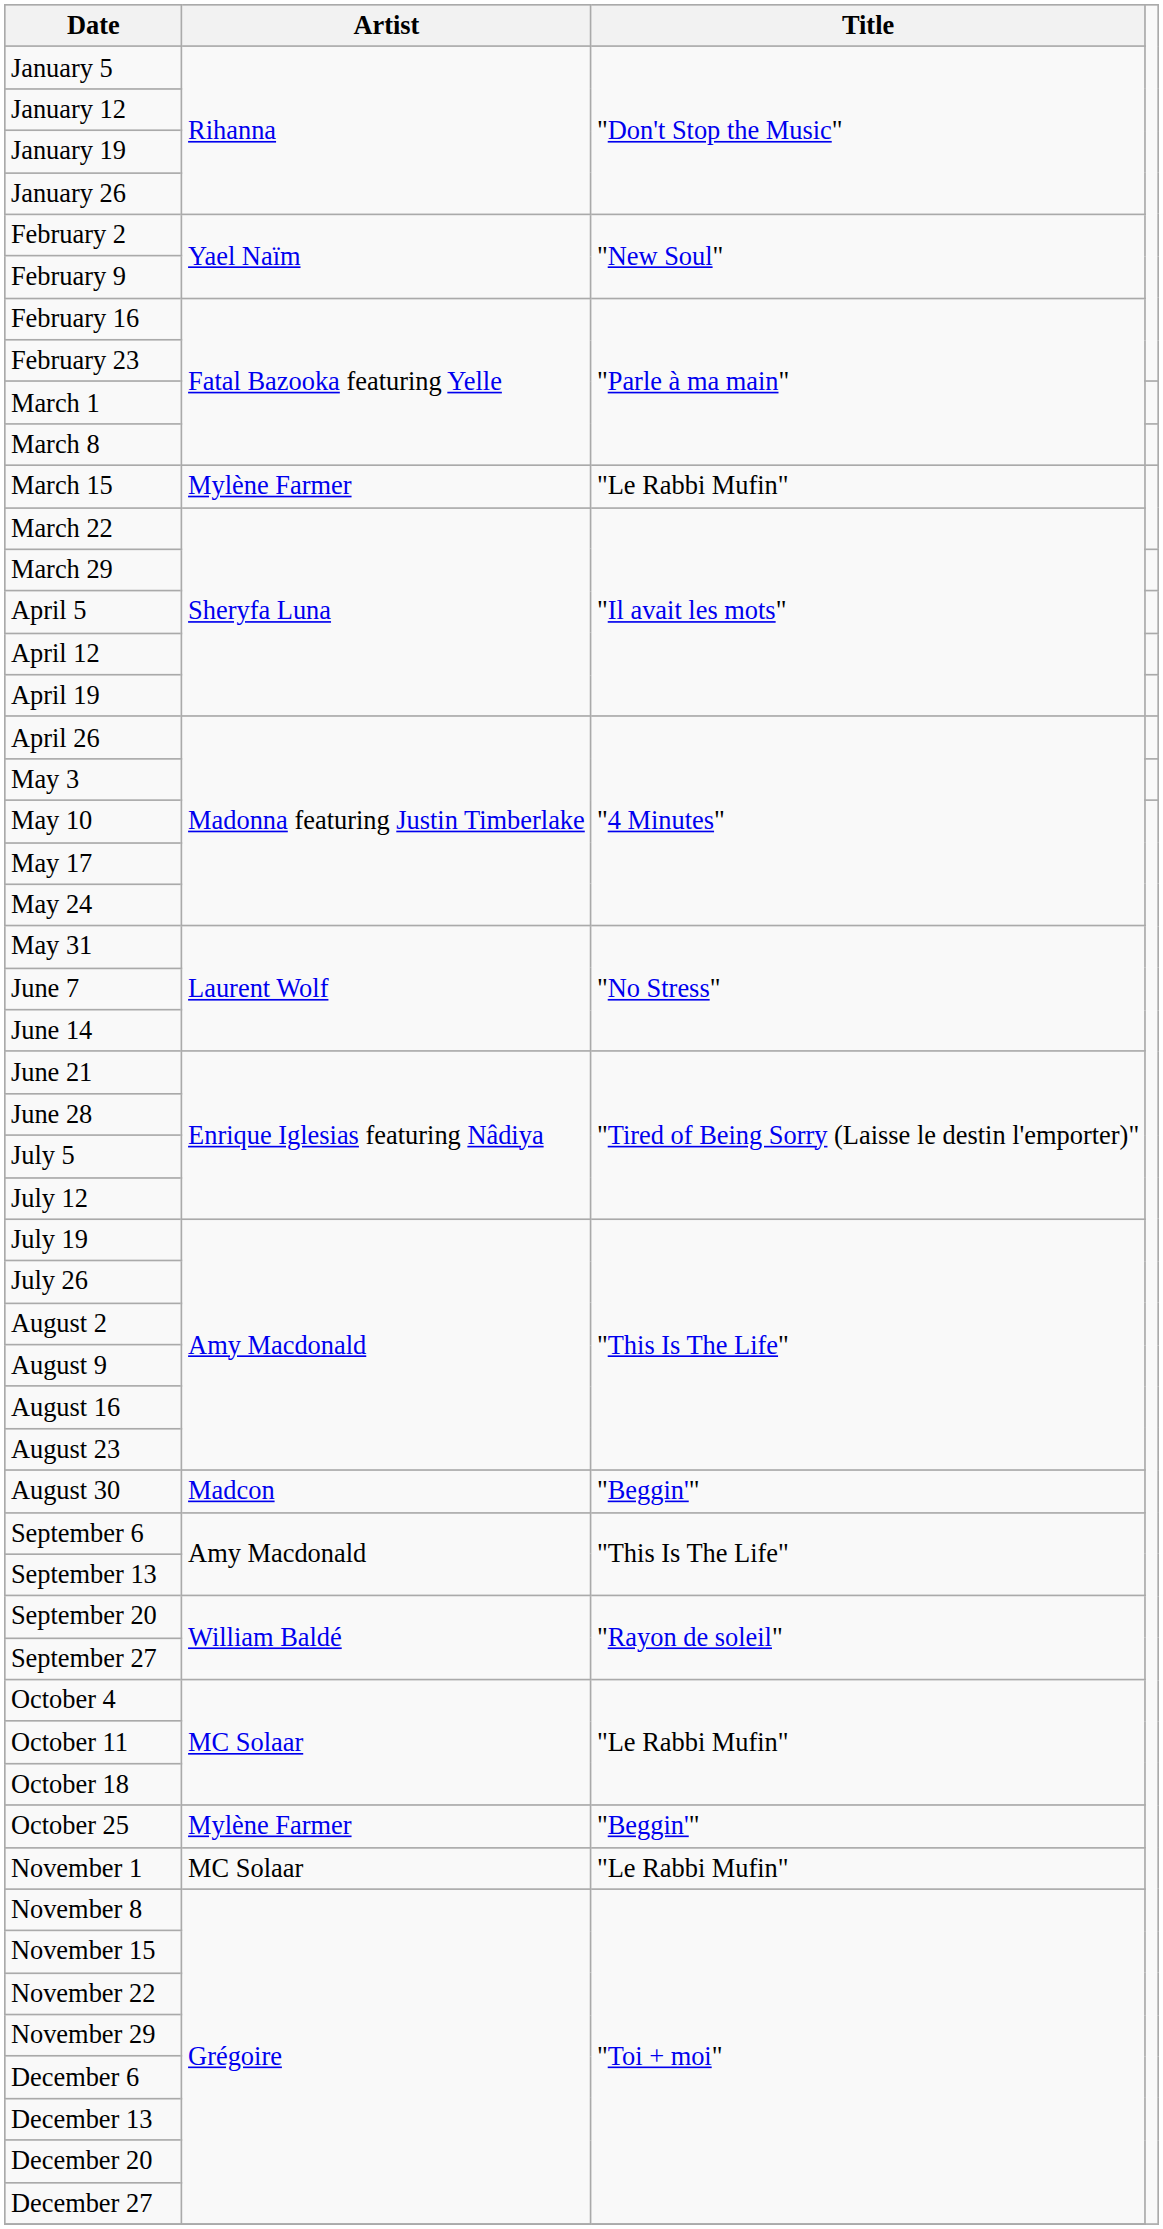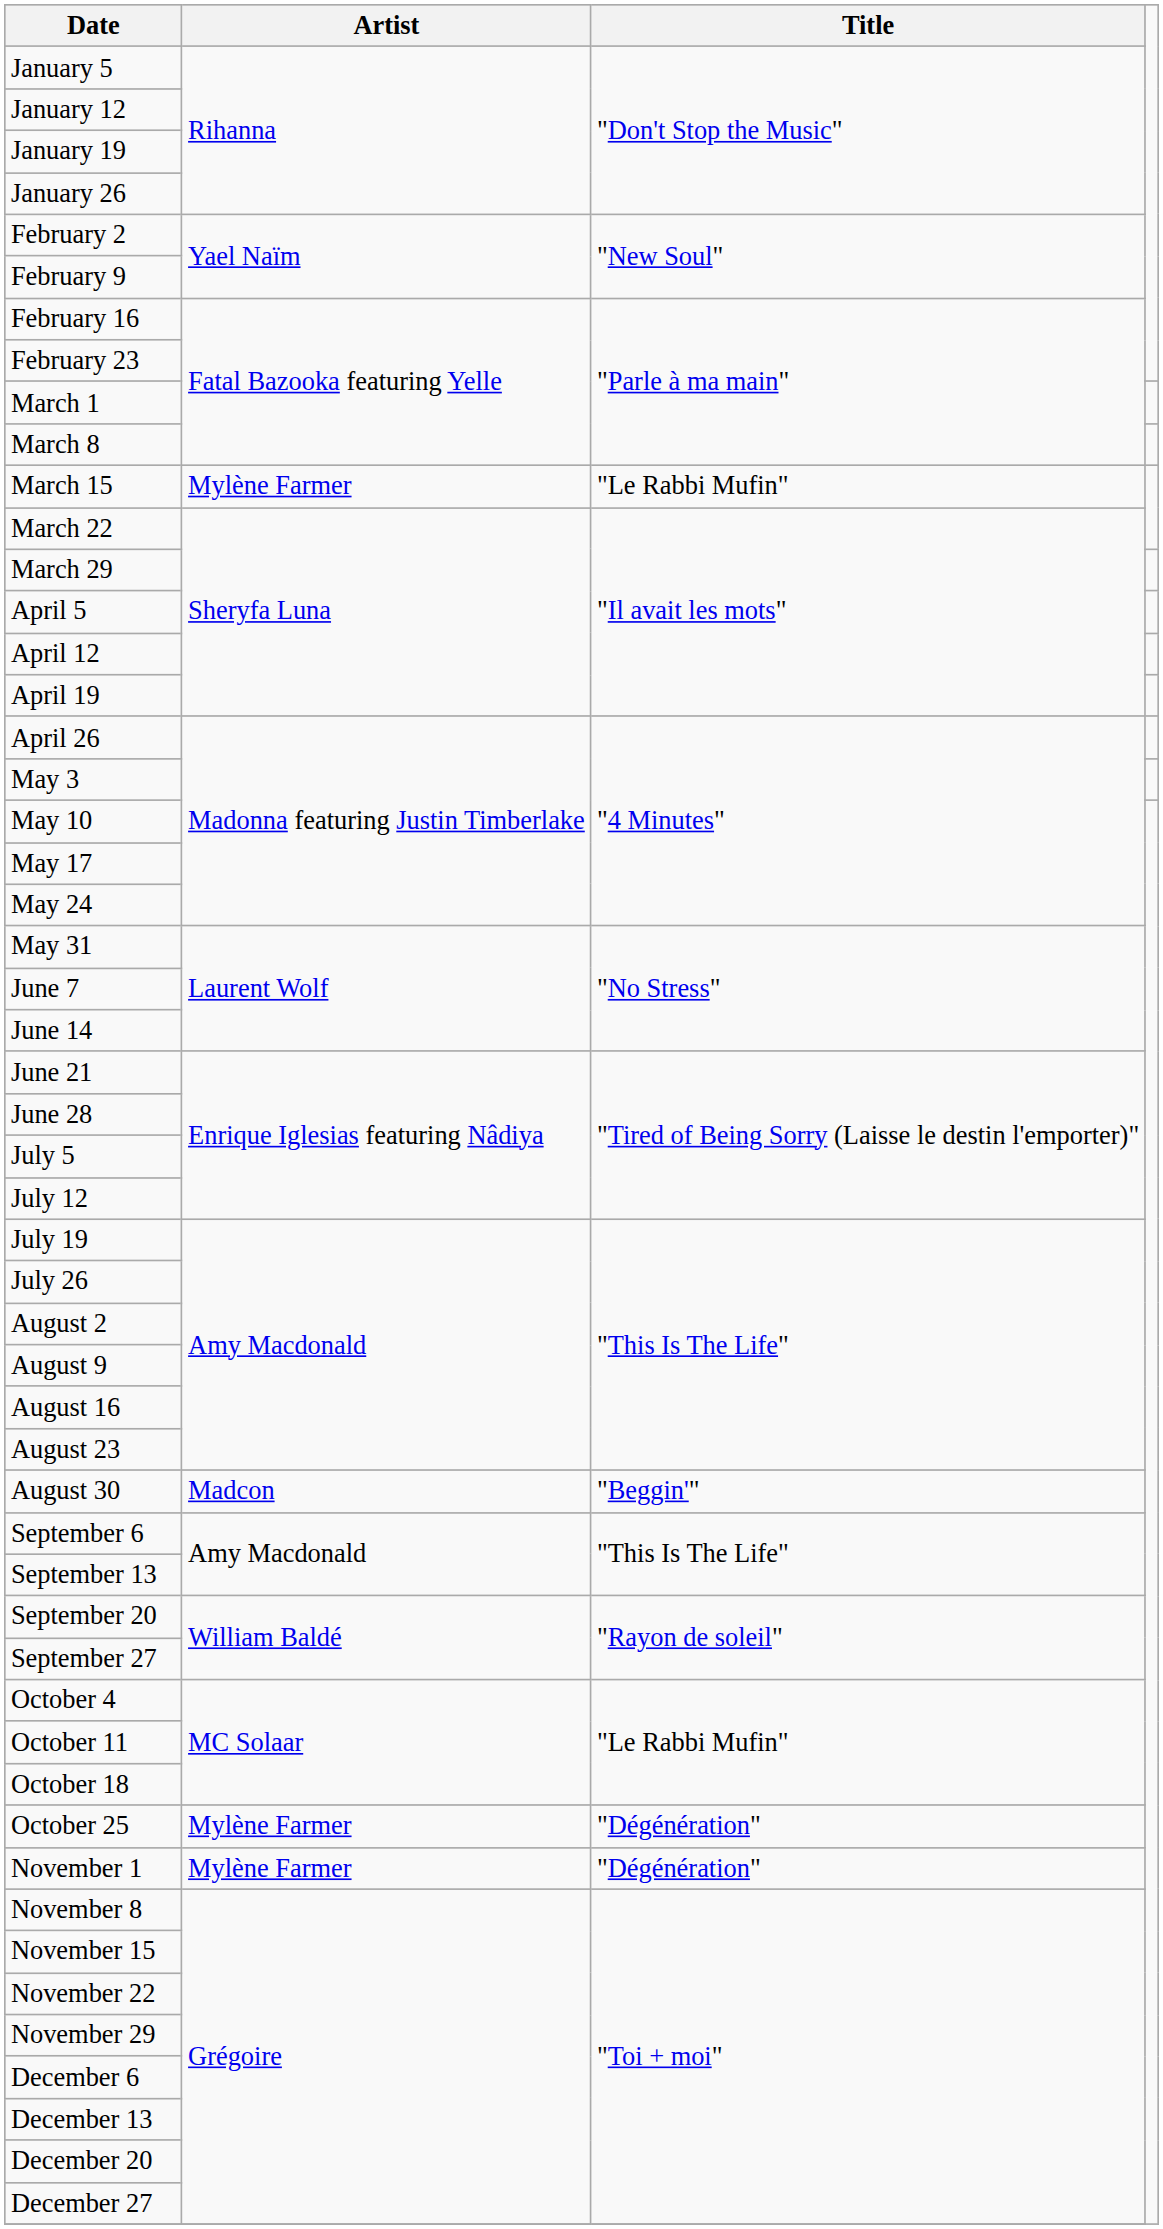 <table class="wikitable">
 <tr>
 <th width="100px">Date</th>
 <th>Artist</th>
 <th>Title</th>
 </tr>
 <tr>
 <td>January 5</td>
 <td rowspan="4"><a href='#'>Rihanna</a></td>
 <td rowspan="4">"<a href='#'>Don't Stop the Music</a>"</td>
 </tr>
 <tr>
 <td>January 12</td>
 </tr>
 <tr>
 <td>January 19</td>
 </tr>
 <tr>
 <td>January 26</td>
 </tr>
 <tr>
 <td>February 2</td>
 <td rowspan="2"><a href='#'>Yael Naïm</a></td>
 <td rowspan="2">"<a href='#'>New Soul</a>"</td>
 </tr>
 <tr>
 <td>February 9</td>
 </tr>
 <tr>
 <td>February 16</td>
 <td rowspan="4"><a href='#'>Fatal Bazooka</a> featuring <a href='#'>Yelle</a></td>
 <td rowspan="4">"<a href='#'>Parle à ma main</a>"</td>
 </tr>
 <tr>
 <td>February 23</td>
 </tr>
 <tr>
 <td>March 1</td>
 <td></td>
 </tr>
 <tr>
 <td>March 8</td>
 <td></td>
 </tr>
 <tr>
 <td>March 15</td>
 <td><a href='#'>Mylène Farmer</a></td>
 <td>"Le Rabbi Mufin"</td>
 </tr>
 <tr>
 <td>March 22</td>
 <td rowspan="5"><a href='#'>Sheryfa Luna</a></td>
 <td rowspan="5">"<a href='#'>Il avait les mots</a>"</td>
 </tr>
 <tr>
 <td>March 29</td>
 <td></td>
 </tr>
 <tr>
 <td>April 5</td>
 <td></td>
 </tr>
 <tr>
 <td>April 12</td>
 <td></td>
 </tr>
 <tr>
 <td>April 19</td>
 <td></td>
 </tr>
 <tr>
 <td>April 26</td>
 <td rowspan="5"><a href='#'>Madonna</a> featuring <a href='#'>Justin Timberlake</a></td>
 <td rowspan="5">"<a href='#'>4 Minutes</a>"</td>
 </tr>
 <tr>
 <td>May 3</td>
 <td></td>
 </tr>
 <tr>
 <td>May 10</td>
 </tr>
 <tr>
 <td>May 17</td>
 </tr>
 <tr>
 <td>May 24</td>
 </tr>
 <tr>
 <td>May 31</td>
 <td rowspan="3"><a href='#'>Laurent Wolf</a></td>
 <td rowspan="3">"<a href='#'>No Stress</a>"</td>
 </tr>
 <tr>
 <td>June 7</td>
 </tr>
 <tr>
 <td>June 14</td>
 </tr>
 <tr>
 <td>June 21</td>
 <td rowspan="4"><a href='#'>Enrique Iglesias</a> featuring <a href='#'>Nâdiya</a></td>
 <td rowspan="4">"<a href='#'>Tired of Being Sorry</a> (Laisse le destin l'emporter)"</td>
 </tr>
 <tr>
 <td>June 28</td>
 </tr>
 <tr>
 <td>July 5</td>
 </tr>
 <tr>
 <td>July 12</td>
 </tr>
 <tr>
 <td>July 19</td>
 <td rowspan="6"><a href='#'>Amy Macdonald</a></td>
 <td rowspan="6">"<a href='#'>This Is The Life</a>"</td>
 </tr>
 <tr>
 <td>July 26</td>
 </tr>
 <tr>
 <td>August 2</td>
 </tr>
 <tr>
 <td>August 9</td>
 </tr>
 <tr>
 <td>August 16</td>
 </tr>
 <tr>
 <td>August 23</td>
 </tr>
 <tr>
 <td>August 30</td>
 <td><a href='#'>Madcon</a></td>
 <td>"<a href='#'>Beggin'</a>"</td>
 </tr>
 <tr>
 <td>September 6</td>
 <td rowspan="2">Amy Macdonald</td>
 <td rowspan="2">"This Is The Life"</td>
 </tr>
 <tr>
 <td>September 13</td>
 </tr>
 <tr>
 <td>September 20</td>
 <td rowspan="2"><a href='#'>William Baldé</a></td>
 <td rowspan="2">"<a href='#'>Rayon de soleil</a>"</td>
 </tr>
 <tr>
 <td>September 27</td>
 </tr>
 <tr>
 <td>October 4</td>
 <td rowspan="3"><a href='#'>MC Solaar</a></td>
 <td rowspan="3">"Le Rabbi Mufin"</td>
 </tr>
 <tr>
 <td>October 11</td>
 </tr>
 <tr>
 <td>October 18</td>
 </tr>
 <tr>
 <td>October 25</td>
 <td><a href='#'>Mylène Farmer</a></td>
-<td>"<a href='#'>Beggin'</a>"</td>
+<td>"<a href='#'>Dégénération</a>"</td>
 </tr>
 <tr>
 <td>November 1</td>
-<td>MC Solaar</td>
-<td>"Le Rabbi Mufin"</td>
+<td><a href='#'>Mylène Farmer</a></td>
+<td>"<a href='#'>Dégénération</a>"</td>
 </tr>
 <tr>
 <td>November 8</td>
 <td rowspan="8"><a href='#'>Grégoire</a></td>
 <td rowspan="8">"<a href='#'>Toi + moi</a>"</td>
 </tr>
 <tr>
 <td>November 15</td>
 </tr>
 <tr>
 <td>November 22</td>
 </tr>
 <tr>
 <td>November 29</td>
 </tr>
 <tr>
 <td>December 6</td>
 </tr>
 <tr>
 <td>December 13</td>
 </tr>
 <tr>
 <td>December 20</td>
 </tr>
 <tr>
 <td>December 27</td>
 </tr>
 <tr>
 </tr>
 </table>
